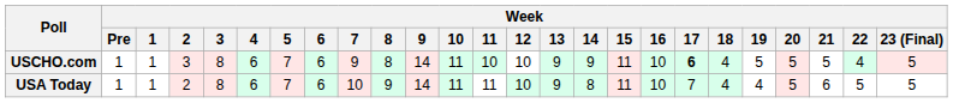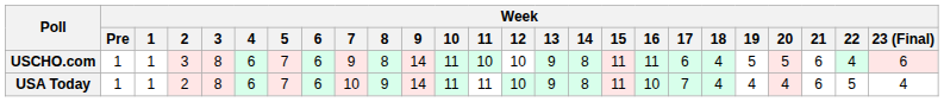 <table class="wikitable" style="white-space:nowrap;">
 <tr>
 <th scope="col" width="100" rowspan="2">Poll</th>
 <th colspan="25">Week</th>
 </tr>
 <tr>
 <th scope="col" width="30">Pre</th>
 <th scope="col" width="30">1</th>
 <th scope="col" width="30">2</th>
 <th scope="col" width="30">3</th>
 <th scope="col" width="30">4</th>
 <th scope="col" width="30">5</th>
 <th scope="col" width="30">6</th>
 <th scope="col" width="30">7</th>
 <th scope="col" width="30">8</th>
 <th scope="col" width="30">9</th>
 <th scope="col" width="30">10</th>
 <th scope="col" width="30">11</th>
 <th scope="col" width="30">12</th>
 <th scope="col" width="30">13</th>
 <th scope="col" width="30">14</th>
 <th scope="col" width="30">15</th>
 <th scope="col" width="30">16</th>
 <th scope="col" width="30">17</th>
 <th scope="col" width="30">18</th>
 <th scope="col" width="30">19</th>
 <th scope="col" width="30">20</th>
 <th scope="col" width="30">21</th>
 <th scope="col" width="30">22</th>
 <th scope="col" width="30">23 (Final)</th>
 </tr>
 <tr style="text-align:center;">
 <th>USCHO.com</th>
 <td bgcolor=FFFFFF>1</td>
 <td bgcolor=FFFFFF>1</td>
 <td bgcolor=FFE6E6>3</td>
 <td bgcolor=FFE6E6>8</td>
 <td bgcolor=D8FFEB>6</td>
 <td bgcolor=FFE6E6>7</td>
 <td bgcolor=D8FFEB>6</td>
 <td bgcolor=FFE6E6>9</td>
 <td bgcolor=D8FFEB>8</td>
 <td bgcolor=FFE6E6>14</td>
 <td bgcolor=D8FFEB>11</td>
 <td bgcolor=D8FFEB>10</td>
 <td bgcolor=FFFFFF>10</td>
 <td bgcolor=D8FFEB>9</td>
-<td bgcolor=D8FFEB>9</td>
+<td bgcolor=D8FFEB>8</td>
 <td bgcolor=FFE6E6>11</td>
-<td bgcolor=D8FFEB>10</td>
-<td bgcolor=D8FFEB><strong>6</strong></td>
+<td bgcolor=D8FFEB>11</td>
+<td bgcolor=D8FFEB>6</td>
 <td bgcolor=D8FFEB>4</td>
 <td bgcolor=FFFFFF>5</td>
 <td bgcolor=FFE6E6>5</td>
-<td bgcolor=FFFFFF>5</td>
+<td bgcolor=FFFFFF>6</td>
 <td bgcolor=D8FFEB>4</td>
-<td bgcolor=FFE6E6>5</td>
+<td bgcolor=FFE6E6>6</td>
 </tr>
 <tr style="text-align:center;">
 <th>USA Today</th>
 <td bgcolor=FFFFFF>1</td>
 <td bgcolor=FFFFFF>1</td>
 <td bgcolor=FFE6E6>2</td>
 <td bgcolor=FFE6E6>8</td>
 <td bgcolor=D8FFEB>6</td>
 <td bgcolor=FFE6E6>7</td>
 <td bgcolor=D8FFEB>6</td>
 <td bgcolor=FFE6E6>10</td>
 <td bgcolor=D8FFEB>9</td>
 <td bgcolor=FFE6E6>14</td>
 <td bgcolor=D8FFEB>11</td>
 <td bgcolor=FFFFFF>11</td>
 <td bgcolor=D8FFEB>10</td>
 <td bgcolor=D8FFEB>9</td>
 <td bgcolor=D8FFEB>8</td>
 <td bgcolor=FFE6E6>11</td>
 <td bgcolor=D8FFEB>10</td>
 <td bgcolor=D8FFEB>7</td>
 <td bgcolor=D8FFEB>4</td>
 <td bgcolor=FFFFFF>4</td>
-<td bgcolor=FFE6E6>5</td>
+<td bgcolor=FFE6E6>4</td>
 <td bgcolor=FFFFFF>6</td>
 <td bgcolor=FFFFFF>5</td>
-<td bgcolor=FFFFFF>5</td>
+<td bgcolor=FFFFFF>4</td>
 </tr>
 </table>
